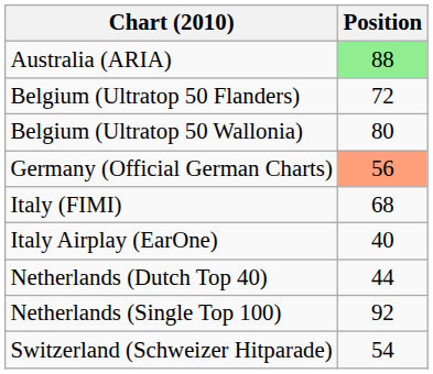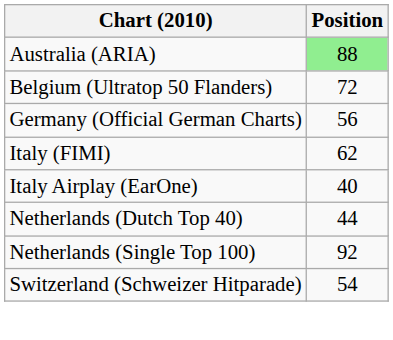 <table class="wikitable sortable">
 <tr>
 <th>Chart (2010)</th>
 <th>Position</th>
 </tr>
 <tr>
 <td>Australia (ARIA)</td>
 <td style="background: lightgreen; text-align:center;">88</td>
 </tr>
 <tr>
 <td>Belgium (Ultratop 50 Flanders)</td>
 <td style="text-align:center;">72</td>
 </tr>
 <tr>
-<td>Belgium (Ultratop 50 Wallonia)</td>
-<td style="text-align:center;">80</td>
-</tr>
-<tr>
 <td>Germany (Official German Charts)</td>
-<td style="background: lightsalmon; text-align:center;">56</td>
+<td style="text-align:center;">56</td>
 </tr>
 <tr>
 <td>Italy (FIMI)</td>
-<td style="text-align:center;">68</td>
+<td style="text-align:center;">62</td>
 </tr>
 <tr>
 <td>Italy Airplay (EarOne)</td>
 <td style="text-align:center;">40</td>
 </tr>
 <tr>
 <td>Netherlands (Dutch Top 40)</td>
 <td style="text-align:center;">44</td>
 </tr>
 <tr>
 <td>Netherlands (Single Top 100)</td>
 <td style="text-align:center;">92</td>
 </tr>
 <tr>
 <td>Switzerland (Schweizer Hitparade)</td>
 <td style="text-align:center;">54</td>
 </tr>
 </table>
